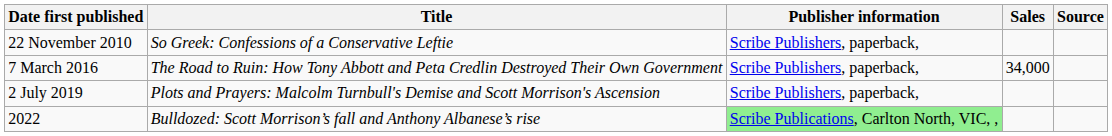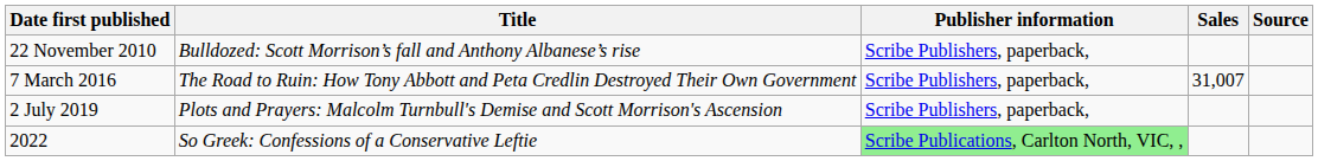 <table class="wikitable">
 <tr>
 <th>Date first published</th>
 <th>Title</th>
 <th>Publisher information</th>
 <th>Sales</th>
 <th>Source</th>
 </tr>
 <tr>
 <td>22 November 2010</td>
-<td><em>So Greek: Confessions of a Conservative Leftie</em></td>
+<td><em>Bulldozed: Scott Morrison’s fall and Anthony Albanese’s rise</em></td>
 <td><a href='#'>Scribe Publishers</a>, paperback, </td>
 <td></td>
 <td></td>
 </tr>
 <tr>
 <td>7 March 2016</td>
 <td><em>The Road to Ruin: How Tony Abbott and Peta Credlin Destroyed Their Own Government</em></td>
 <td><a href='#'>Scribe Publishers</a>, paperback, </td>
-<td>34,000<br></td>
+<td>31,007<br></td>
 <td></td>
 </tr>
 <tr>
 <td>2 July 2019</td>
 <td><em>Plots and Prayers: Malcolm Turnbull's Demise and Scott Morrison's Ascension</em></td>
 <td><a href='#'>Scribe Publishers</a>, paperback, </td>
 <td></td>
 <td></td>
 </tr>
 <tr>
 <td>2022</td>
-<td><em>Bulldozed: Scott Morrison’s fall and Anthony Albanese’s rise</em></td>
+<td><em>So Greek: Confessions of a Conservative Leftie</em></td>
 <td style="background: lightgreen;"><a href='#'>Scribe Publications</a>, Carlton North, VIC, , </td>
 <td></td>
 <td></td>
 </tr>
 </table>
